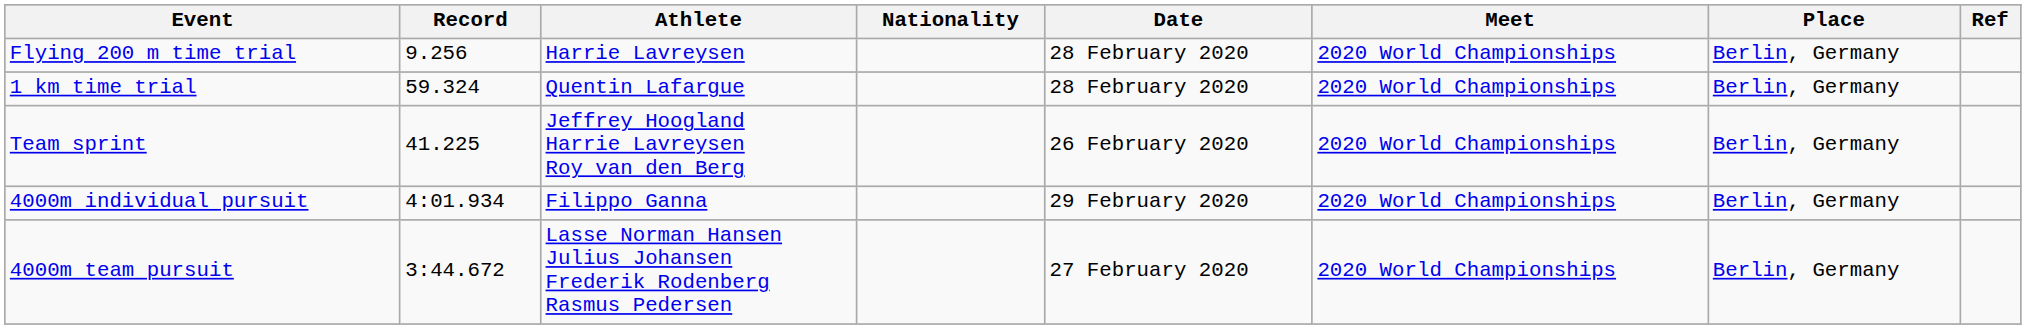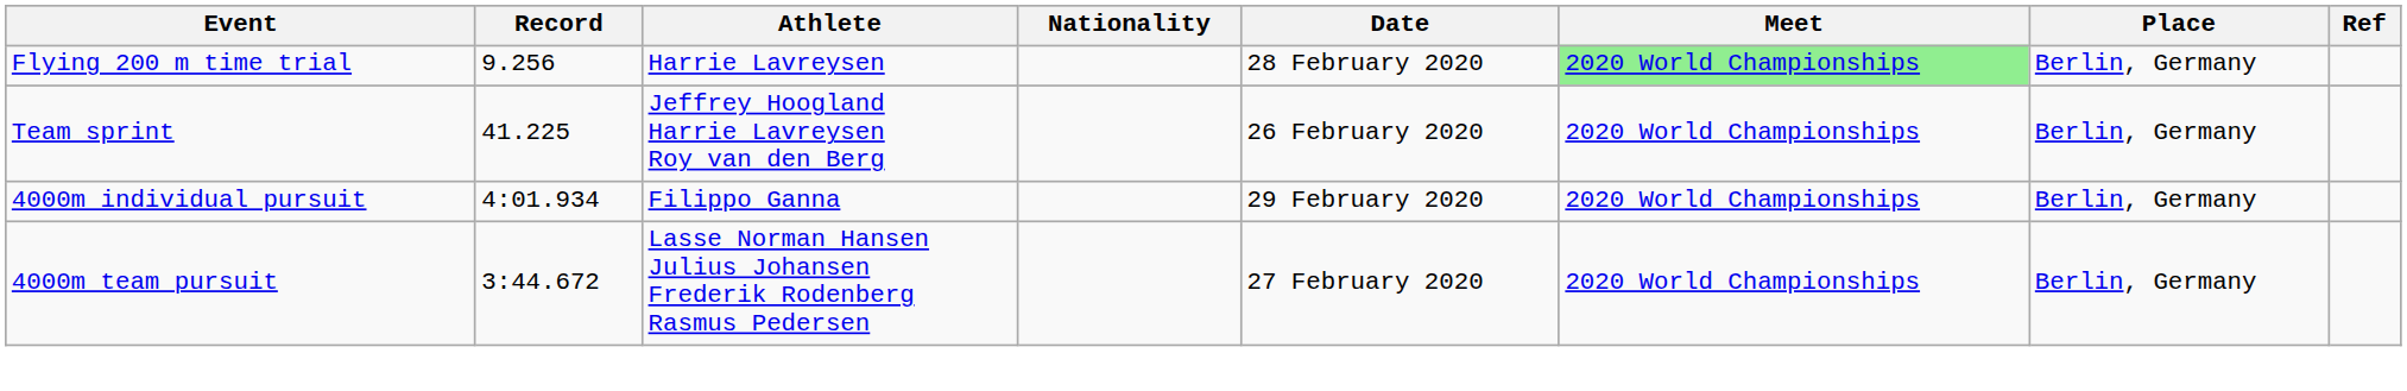 <table class="wikitable" style="font-size:95%; width: 95%;">
 <tr>
 <th>Event</th>
 <th>Record</th>
 <th>Athlete</th>
 <th>Nationality</th>
 <th>Date</th>
 <th>Meet</th>
 <th>Place</th>
 <th>Ref</th>
 </tr>
 <tr>
 <td><a href='#'>Flying 200 m time trial</a></td>
 <td>9.256</td>
 <td><a href='#'>Harrie Lavreysen</a></td>
 <td></td>
 <td>28 February 2020</td>
-<td><a href='#'>2020 World Championships</a></td>
-<td> <a href='#'>Berlin</a>, Germany</td>
-<td></td>
-</tr>
-<tr>
-<td><a href='#'>1 km time trial</a></td>
-<td>59.324</td>
-<td><a href='#'>Quentin Lafargue</a></td>
-<td></td>
-<td>28 February 2020</td>
-<td><a href='#'>2020 World Championships</a></td>
+<td style="background: lightgreen;"><a href='#'>2020 World Championships</a></td>
 <td> <a href='#'>Berlin</a>, Germany</td>
 <td></td>
 </tr>
 <tr>
 <td><a href='#'>Team sprint</a></td>
 <td>41.225</td>
 <td><a href='#'>Jeffrey Hoogland</a><br><a href='#'>Harrie Lavreysen</a><br><a href='#'>Roy van den Berg</a></td>
 <td></td>
 <td>26 February 2020</td>
 <td><a href='#'>2020 World Championships</a></td>
 <td> <a href='#'>Berlin</a>, Germany</td>
 <td></td>
 </tr>
 <tr>
 <td><a href='#'>4000m individual pursuit</a></td>
 <td>4:01.934</td>
 <td><a href='#'>Filippo Ganna</a></td>
 <td></td>
 <td>29 February 2020</td>
 <td><a href='#'>2020 World Championships</a></td>
 <td> <a href='#'>Berlin</a>, Germany</td>
 <td></td>
 </tr>
 <tr>
 <td><a href='#'>4000m team pursuit</a></td>
 <td>3:44.672</td>
 <td><a href='#'>Lasse Norman Hansen</a><br><a href='#'>Julius Johansen</a><br><a href='#'>Frederik Rodenberg</a><br><a href='#'>Rasmus Pedersen</a></td>
 <td></td>
 <td>27 February 2020</td>
 <td><a href='#'>2020 World Championships</a></td>
 <td> <a href='#'>Berlin</a>, Germany</td>
 <td></td>
 </tr>
 </table>
